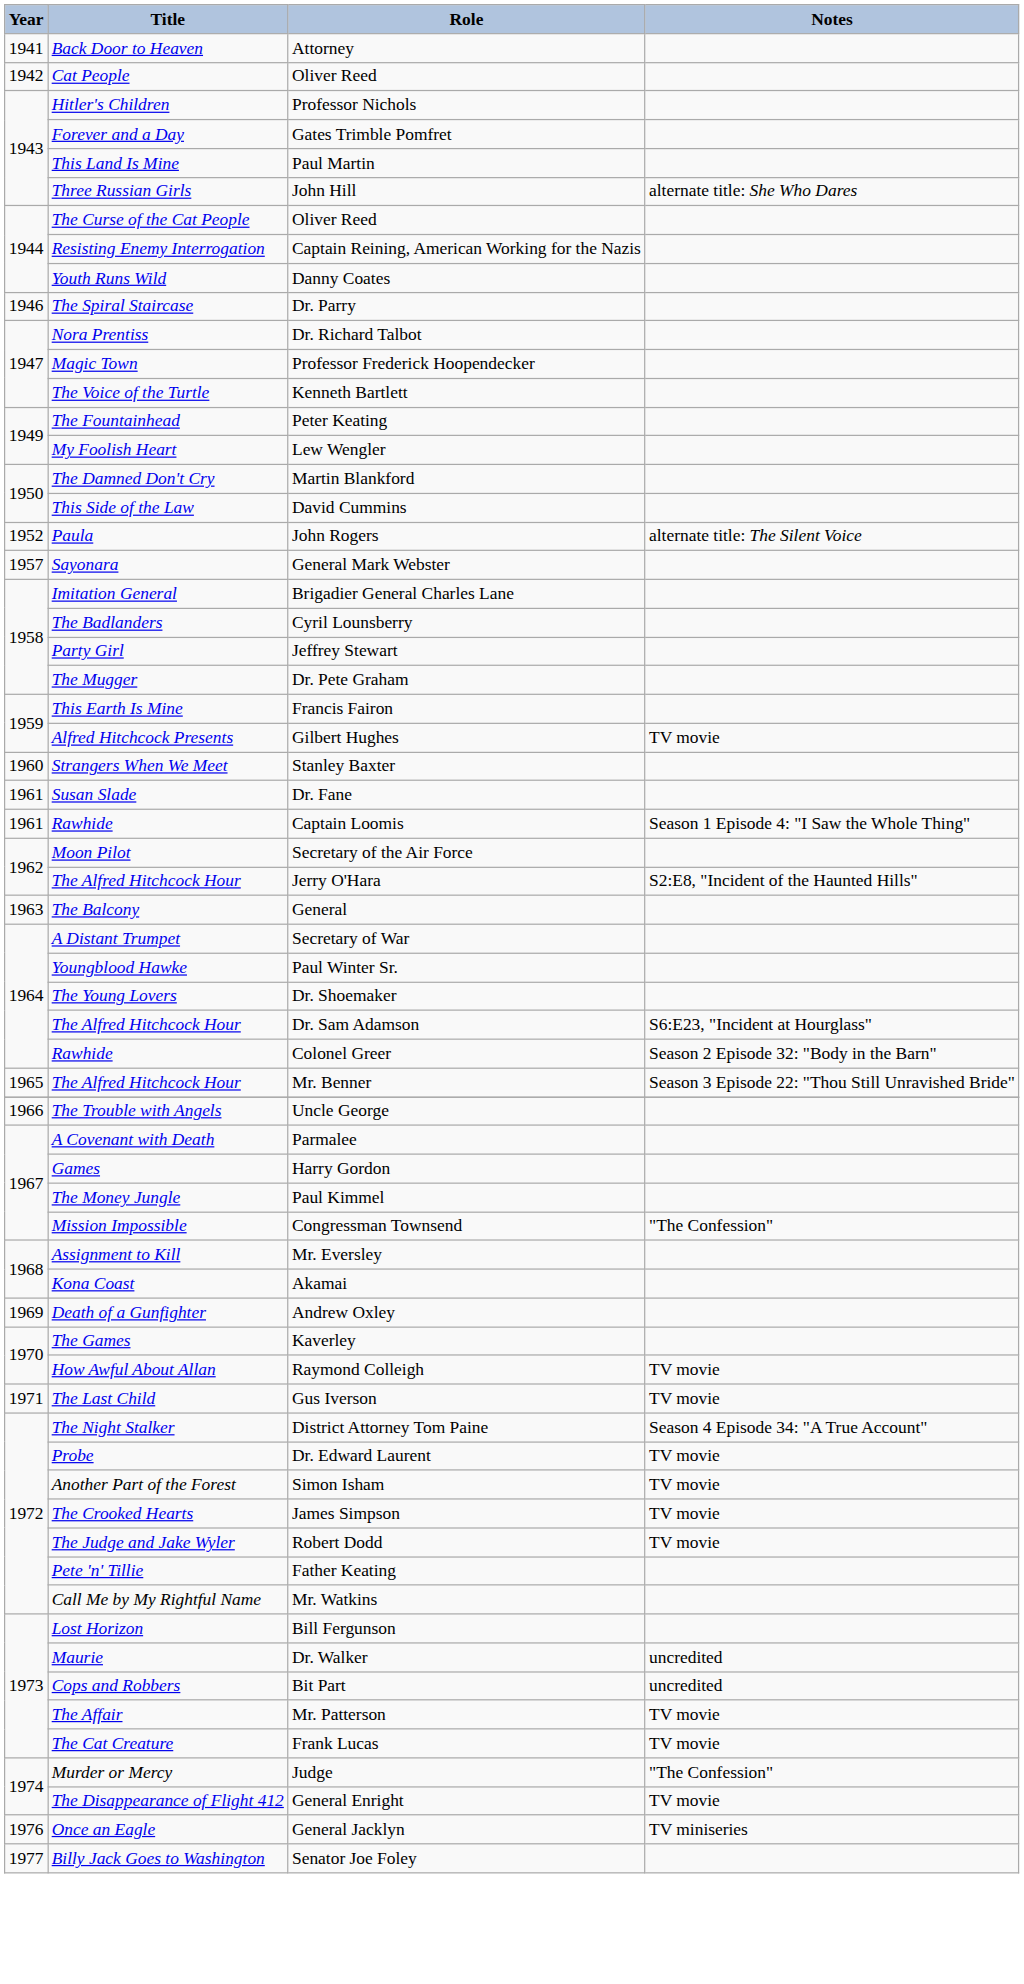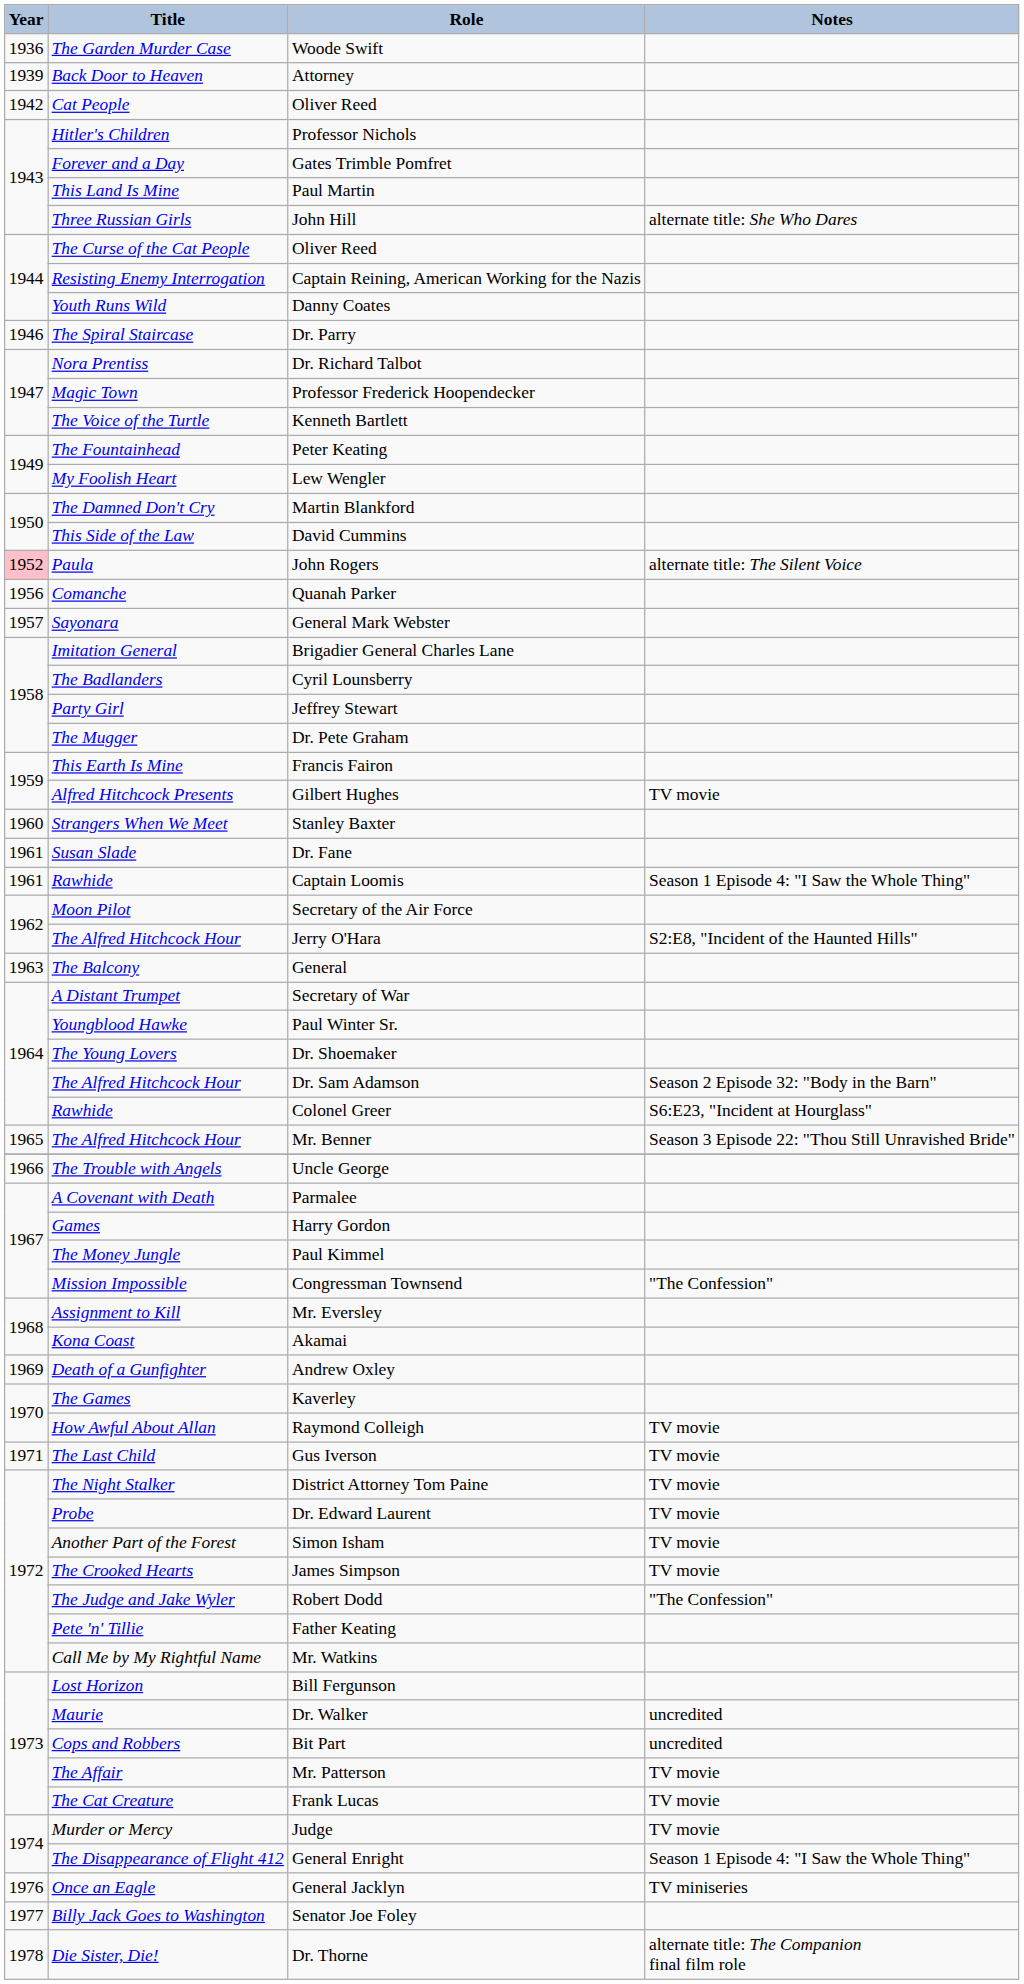 <table class="wikitable" style="font-size:90%;">
 <tr>
 <th style="background:#B0C4DE;">Year</th>
 <th style="background:#B0C4DE;">Title</th>
 <th style="background:#B0C4DE;">Role</th>
 <th style="background:#B0C4DE;">Notes</th>
 </tr>
 <tr>
-<td>1941</td>
+<td>1936</td>
+<td><em><a href='#'>The Garden Murder Case</a></em></td>
+<td>Woode Swift</td>
+<td></td>
+</tr>
+<tr>
+<td>1939</td>
 <td><em><a href='#'>Back Door to Heaven</a></em></td>
 <td>Attorney</td>
 <td></td>
 </tr>
 <tr>
 <td>1942</td>
 <td><em><a href='#'>Cat People</a></em></td>
 <td>Oliver Reed</td>
 <td></td>
 </tr>
 <tr>
 <td rowspan=4>1943</td>
 <td><em><a href='#'>Hitler's Children</a></em></td>
 <td>Professor Nichols</td>
 <td></td>
 </tr>
 <tr>
 <td><em><a href='#'>Forever and a Day</a></em></td>
 <td>Gates Trimble Pomfret</td>
 <td></td>
 </tr>
 <tr>
 <td><em><a href='#'>This Land Is Mine</a></em></td>
 <td>Paul Martin</td>
 <td></td>
 </tr>
 <tr>
 <td><em><a href='#'>Three Russian Girls</a></em></td>
 <td>John Hill</td>
 <td>alternate title: <em>She Who Dares</em></td>
 </tr>
 <tr>
 <td rowspan=3>1944</td>
 <td><em><a href='#'>The Curse of the Cat People</a></em></td>
 <td>Oliver Reed</td>
 <td></td>
 </tr>
 <tr>
 <td><em><a href='#'>Resisting Enemy Interrogation</a></em></td>
 <td>Captain Reining, American Working for the Nazis</td>
 <td></td>
 </tr>
 <tr>
 <td><em><a href='#'>Youth Runs Wild</a></em></td>
 <td>Danny Coates</td>
 <td></td>
 </tr>
 <tr>
 <td>1946</td>
 <td><em><a href='#'>The Spiral Staircase</a></em></td>
 <td>Dr. Parry</td>
 <td></td>
 </tr>
 <tr>
 <td rowspan=3>1947</td>
 <td><em><a href='#'>Nora Prentiss</a></em></td>
 <td>Dr. Richard Talbot</td>
 <td></td>
 </tr>
 <tr>
 <td><em><a href='#'>Magic Town</a></em></td>
 <td>Professor Frederick Hoopendecker</td>
 <td></td>
 </tr>
 <tr>
 <td><em><a href='#'>The Voice of the Turtle</a></em></td>
 <td>Kenneth Bartlett</td>
 <td></td>
 </tr>
 <tr>
 <td rowspan=2>1949</td>
 <td><em><a href='#'>The Fountainhead</a></em></td>
 <td>Peter Keating</td>
 <td></td>
 </tr>
 <tr>
 <td><em><a href='#'>My Foolish Heart</a></em></td>
 <td>Lew Wengler</td>
 <td></td>
 </tr>
 <tr>
 <td rowspan=2>1950</td>
 <td><em><a href='#'>The Damned Don't Cry</a></em></td>
 <td>Martin Blankford</td>
 <td></td>
 </tr>
 <tr>
 <td><em><a href='#'>This Side of the Law</a></em></td>
 <td>David Cummins</td>
 <td></td>
 </tr>
 <tr>
-<td>1952</td>
+<td style="background: pink;">1952</td>
 <td><em><a href='#'>Paula</a></em></td>
 <td>John Rogers</td>
 <td>alternate title: <em>The Silent Voice</em></td>
+</tr>
+<tr>
+<td>1956</td>
+<td><em><a href='#'>Comanche</a></em></td>
+<td>Quanah Parker</td>
+<td></td>
 </tr>
 <tr>
 <td>1957</td>
 <td><em><a href='#'>Sayonara</a></em></td>
 <td>General Mark Webster</td>
 <td></td>
 </tr>
 <tr>
 <td rowspan=4>1958</td>
 <td><em><a href='#'>Imitation General</a></em></td>
 <td>Brigadier General Charles Lane</td>
 <td></td>
 </tr>
 <tr>
 <td><em><a href='#'>The Badlanders</a></em></td>
 <td>Cyril Lounsberry</td>
 <td></td>
 </tr>
 <tr>
 <td><em><a href='#'>Party Girl</a></em></td>
 <td>Jeffrey Stewart</td>
 <td></td>
 </tr>
 <tr>
 <td><em><a href='#'>The Mugger</a></em></td>
 <td>Dr. Pete Graham</td>
 <td></td>
 </tr>
 <tr>
 <td rowspan=2>1959</td>
 <td><em><a href='#'>This Earth Is Mine</a></em></td>
 <td>Francis Fairon</td>
 <td></td>
 </tr>
 <tr>
 <td><em><a href='#'>Alfred Hitchcock Presents</a></em></td>
 <td>Gilbert Hughes</td>
 <td>TV movie</td>
 </tr>
 <tr>
 <td>1960</td>
 <td><em><a href='#'>Strangers When We Meet</a></em></td>
 <td>Stanley Baxter</td>
 <td></td>
 </tr>
 <tr>
 <td>1961</td>
 <td><em><a href='#'>Susan Slade</a></em></td>
 <td>Dr. Fane</td>
 <td></td>
 </tr>
 <tr>
 <td>1961</td>
 <td><em><a href='#'>Rawhide</a></em></td>
 <td>Captain Loomis</td>
 <td>Season 1 Episode 4: "I Saw the Whole Thing"</td>
 </tr>
 <tr>
 <td rowspan=2>1962</td>
 <td><em><a href='#'>Moon Pilot</a></em></td>
 <td>Secretary of the Air Force</td>
 <td></td>
 </tr>
 <tr>
 <td><em><a href='#'>The Alfred Hitchcock Hour</a></em></td>
 <td>Jerry O'Hara</td>
 <td>S2:E8, "Incident of the Haunted Hills"</td>
 </tr>
 <tr>
 <td>1963</td>
 <td><em><a href='#'>The Balcony</a></em></td>
 <td>General</td>
 <td></td>
 </tr>
 <tr>
 <td rowspan=5>1964</td>
 <td><em><a href='#'>A Distant Trumpet</a></em></td>
 <td>Secretary of War</td>
 <td></td>
 </tr>
 <tr>
 <td><em><a href='#'>Youngblood Hawke</a></em></td>
 <td>Paul Winter Sr.</td>
 <td></td>
 </tr>
 <tr>
 <td><em><a href='#'>The Young Lovers</a></em></td>
 <td>Dr. Shoemaker</td>
 <td></td>
 </tr>
 <tr>
 <td><em><a href='#'>The Alfred Hitchcock Hour</a></em></td>
 <td>Dr. Sam Adamson</td>
-<td>S6:E23, "Incident at Hourglass"</td>
+<td>Season 2 Episode 32: "Body in the Barn"</td>
 </tr>
 <tr>
 <td><em><a href='#'>Rawhide</a></em></td>
 <td>Colonel Greer</td>
-<td>Season 2 Episode 32: "Body in the Barn"</td>
+<td>S6:E23, "Incident at Hourglass"</td>
 </tr>
 <tr>
 <td>1965</td>
 <td><em><a href='#'>The Alfred Hitchcock Hour</a></em></td>
 <td>Mr. Benner</td>
 <td>Season 3 Episode 22: "Thou Still Unravished Bride"</td>
 </tr>
 <tr>
 </tr>
 <tr>
 <td>1966</td>
 <td><em><a href='#'>The Trouble with Angels</a></em></td>
 <td>Uncle George</td>
 <td></td>
 </tr>
 <tr>
 <td rowspan=4>1967</td>
 <td><em><a href='#'>A Covenant with Death</a></em></td>
 <td>Parmalee</td>
 <td></td>
 </tr>
 <tr>
 <td><em><a href='#'>Games</a></em></td>
 <td>Harry Gordon</td>
 <td></td>
 </tr>
 <tr>
 <td><em><a href='#'>The Money Jungle</a></em></td>
 <td>Paul Kimmel</td>
 <td></td>
 </tr>
 <tr>
 <td><em><a href='#'>Mission Impossible</a></em></td>
 <td>Congressman Townsend</td>
 <td>"The Confession"</td>
 </tr>
 <tr>
 <td rowspan=2>1968</td>
 <td><em><a href='#'>Assignment to Kill</a></em></td>
 <td>Mr. Eversley</td>
 <td></td>
 </tr>
 <tr>
 <td><em><a href='#'>Kona Coast</a></em></td>
 <td>Akamai</td>
 <td></td>
 </tr>
 <tr>
 <td>1969</td>
 <td><em><a href='#'>Death of a Gunfighter</a></em></td>
 <td>Andrew Oxley</td>
 <td></td>
 </tr>
 <tr>
 <td rowspan=2>1970</td>
 <td><em><a href='#'>The Games</a></em></td>
 <td>Kaverley</td>
 <td></td>
 </tr>
 <tr>
 <td><em><a href='#'>How Awful About Allan</a></em></td>
 <td>Raymond Colleigh</td>
 <td>TV movie</td>
 </tr>
 <tr>
 <td>1971</td>
 <td><em><a href='#'>The Last Child</a></em></td>
 <td>Gus Iverson</td>
 <td>TV movie</td>
 </tr>
 <tr>
 <td rowspan=7>1972</td>
 <td><em><a href='#'>The Night Stalker</a></em></td>
 <td>District Attorney Tom Paine</td>
-<td>Season 4 Episode 34: "A True Account"</td>
+<td>TV movie</td>
 </tr>
 <tr>
 <td><em><a href='#'>Probe</a></em></td>
 <td>Dr. Edward Laurent</td>
 <td>TV movie</td>
 </tr>
 <tr>
 <td><em>Another Part of the Forest</em></td>
 <td>Simon Isham</td>
 <td>TV movie</td>
 </tr>
 <tr>
 <td><em><a href='#'>The Crooked Hearts</a></em></td>
 <td>James Simpson</td>
 <td>TV movie</td>
 </tr>
 <tr>
 <td><em><a href='#'>The Judge and Jake Wyler</a></em></td>
 <td>Robert Dodd</td>
-<td>TV movie</td>
+<td>"The Confession"</td>
 </tr>
 <tr>
 <td><em><a href='#'>Pete 'n' Tillie</a></em></td>
 <td>Father Keating</td>
 <td></td>
 </tr>
 <tr>
 <td><em>Call Me by My Rightful Name</em></td>
 <td>Mr. Watkins</td>
 <td></td>
 </tr>
 <tr>
 <td rowspan=5>1973</td>
 <td><em><a href='#'>Lost Horizon</a></em></td>
 <td>Bill Fergunson</td>
 <td></td>
 </tr>
 <tr>
 <td><em><a href='#'>Maurie</a></em></td>
 <td>Dr. Walker</td>
 <td>uncredited</td>
 </tr>
 <tr>
 <td><em><a href='#'>Cops and Robbers</a></em></td>
 <td>Bit Part</td>
 <td>uncredited</td>
 </tr>
 <tr>
 <td><em><a href='#'>The Affair</a></em></td>
 <td>Mr. Patterson</td>
 <td>TV movie</td>
 </tr>
 <tr>
 <td><em><a href='#'>The Cat Creature</a></em></td>
 <td>Frank Lucas</td>
 <td>TV movie</td>
 </tr>
 <tr>
 <td rowspan=2>1974</td>
 <td><em>Murder or Mercy</em></td>
 <td>Judge</td>
-<td>"The Confession"</td>
+<td>TV movie</td>
 </tr>
 <tr>
 <td><em><a href='#'>The Disappearance of Flight 412</a></em></td>
 <td>General Enright</td>
-<td>TV movie</td>
+<td>Season 1 Episode 4: "I Saw the Whole Thing"</td>
 </tr>
 <tr>
 <td>1976</td>
 <td><em><a href='#'>Once an Eagle</a></em></td>
 <td>General Jacklyn</td>
 <td>TV miniseries</td>
 </tr>
 <tr>
 <td>1977</td>
 <td><em><a href='#'>Billy Jack Goes to Washington</a></em></td>
 <td>Senator Joe Foley</td>
 <td></td>
 </tr>
+<tr>
+<td>1978</td>
+<td><em><a href='#'>Die Sister, Die!</a></em></td>
+<td>Dr. Thorne</td>
+<td>alternate title: <em>The Companion</em><br>final film role</td>
+</tr>
 </table>
